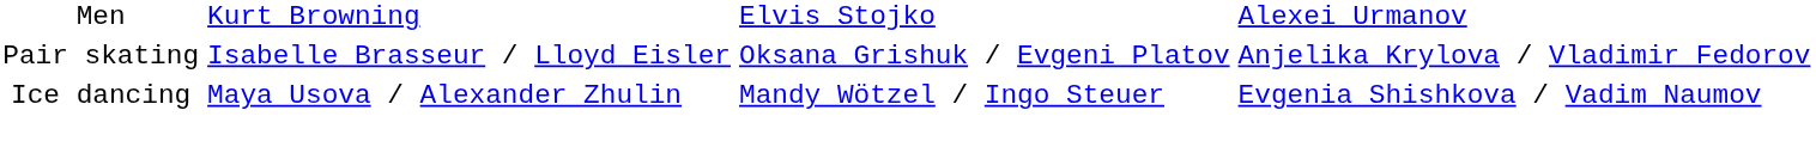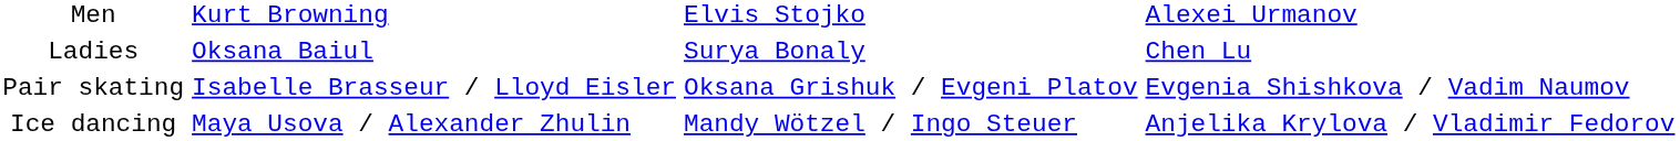 <table>
 <tr>
 <td align=center>Men</td>
 <td> <a href='#'>Kurt Browning</a></td>
 <td> <a href='#'>Elvis Stojko</a></td>
 <td> <a href='#'>Alexei Urmanov</a></td>
 </tr>
 <tr>
+<td align=center>Ladies</td>
+<td> <a href='#'>Oksana Baiul</a></td>
+<td> <a href='#'>Surya Bonaly</a></td>
+<td> <a href='#'>Chen Lu</a></td>
+</tr>
+<tr>
 <td align=center>Pair skating</td>
 <td> <a href='#'>Isabelle Brasseur</a> / <a href='#'>Lloyd Eisler</a></td>
 <td> <a href='#'>Oksana Grishuk</a> / <a href='#'>Evgeni Platov</a></td>
-<td> <a href='#'>Anjelika Krylova</a> / <a href='#'>Vladimir Fedorov</a></td>
+<td> <a href='#'>Evgenia Shishkova</a> / <a href='#'>Vadim Naumov</a></td>
 </tr>
 <tr>
 <td align=center>Ice dancing</td>
 <td> <a href='#'>Maya Usova</a> / <a href='#'>Alexander Zhulin</a></td>
 <td> <a href='#'>Mandy Wötzel</a> / <a href='#'>Ingo Steuer</a></td>
-<td> <a href='#'>Evgenia Shishkova</a> / <a href='#'>Vadim Naumov</a></td>
+<td> <a href='#'>Anjelika Krylova</a> / <a href='#'>Vladimir Fedorov</a></td>
 </tr>
 </table>
